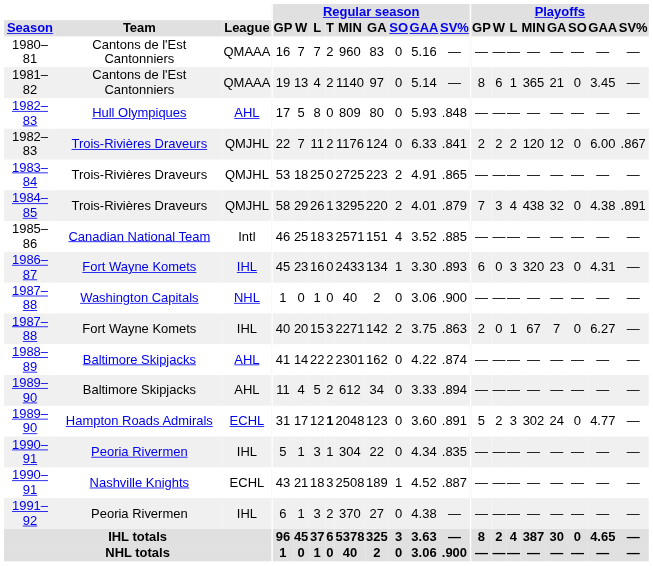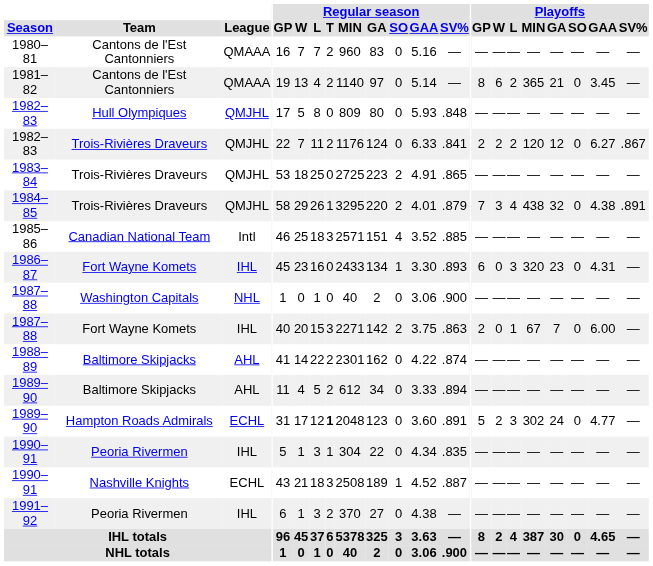 <table border="0" cellpadding="1" cellspacing="0" style="width:90%; text-align:center;">
 <tr bgcolor="#e0e0e0">
 <th colspan="3" bgcolor="#ffffff"></th>
 <th rowspan="99" bgcolor="#ffffff"></th>
 <th colspan="9" bgcolor="#e0e0e0"><a href='#'>Regular season</a></th>
 <th rowspan="99" bgcolor="#ffffff"></th>
 <th colspan="8" bgcolor="#e0e0e0"><a href='#'>Playoffs</a></th>
 </tr>
 <tr bgcolor="#e0e0e0">
 <th><a href='#'>Season</a></th>
 <th>Team</th>
 <th>League</th>
 <th>GP</th>
 <th>W</th>
 <th>L</th>
 <th>T</th>
 <th>MIN</th>
 <th>GA</th>
 <th><a href='#'>SO</a></th>
 <th><a href='#'>GAA</a></th>
 <th><a href='#'>SV%</a></th>
 <th>GP</th>
 <th>W</th>
 <th>L</th>
 <th>MIN</th>
 <th>GA</th>
 <th>SO</th>
 <th>GAA</th>
 <th>SV%</th>
 </tr>
 <tr>
 <td>1980–81</td>
 <td>Cantons de l'Est Cantonniers</td>
 <td>QMAAA</td>
 <td>16</td>
 <td>7</td>
 <td>7</td>
 <td>2</td>
 <td>960</td>
 <td>83</td>
 <td>0</td>
 <td>5.16</td>
 <td>—</td>
 <td>—</td>
 <td>—</td>
 <td>—</td>
 <td>—</td>
 <td>—</td>
 <td>—</td>
 <td>—</td>
 <td>—</td>
 </tr>
 <tr bgcolor="#f0f0f0">
 <td>1981–82</td>
 <td>Cantons de l'Est Cantonniers</td>
 <td>QMAAA</td>
 <td>19</td>
 <td>13</td>
 <td>4</td>
 <td>2</td>
 <td>1140</td>
 <td>97</td>
 <td>0</td>
 <td>5.14</td>
 <td>—</td>
 <td>8</td>
 <td>6</td>
-<td>1</td>
+<td>2</td>
 <td>365</td>
 <td>21</td>
 <td>0</td>
 <td>3.45</td>
 <td>—</td>
 </tr>
 <tr>
 <td><a href='#'>1982–83</a></td>
 <td><a href='#'>Hull Olympiques</a></td>
-<td><a href='#'>AHL</a></td>
+<td><a href='#'>QMJHL</a></td>
 <td>17</td>
 <td>5</td>
 <td>8</td>
 <td>0</td>
 <td>809</td>
 <td>80</td>
 <td>0</td>
 <td>5.93</td>
 <td>.848</td>
 <td>—</td>
 <td>—</td>
 <td>—</td>
 <td>—</td>
 <td>—</td>
 <td>—</td>
 <td>—</td>
 <td>—</td>
 </tr>
 <tr bgcolor="#f0f0f0">
 <td>1982–83</td>
 <td><a href='#'>Trois-Rivières Draveurs</a></td>
 <td>QMJHL</td>
 <td>22</td>
 <td>7</td>
 <td>11</td>
 <td>2</td>
 <td>1176</td>
 <td>124</td>
 <td>0</td>
 <td>6.33</td>
 <td>.841</td>
 <td>2</td>
 <td>2</td>
 <td>2</td>
 <td>120</td>
 <td>12</td>
 <td>0</td>
-<td>6.00</td>
+<td>6.27</td>
 <td>.867</td>
 </tr>
 <tr>
 <td><a href='#'>1983–84</a></td>
 <td>Trois-Rivières Draveurs</td>
 <td>QMJHL</td>
 <td>53</td>
 <td>18</td>
 <td>25</td>
 <td>0</td>
 <td>2725</td>
 <td>223</td>
 <td>2</td>
 <td>4.91</td>
 <td>.865</td>
 <td>—</td>
 <td>—</td>
 <td>—</td>
 <td>—</td>
 <td>—</td>
 <td>—</td>
 <td>—</td>
 <td>—</td>
 </tr>
 <tr bgcolor="#f0f0f0">
 <td><a href='#'>1984–85</a></td>
 <td>Trois-Rivières Draveurs</td>
 <td>QMJHL</td>
 <td>58</td>
 <td>29</td>
 <td>26</td>
 <td>1</td>
 <td>3295</td>
 <td>220</td>
 <td>2</td>
 <td>4.01</td>
 <td>.879</td>
 <td>7</td>
 <td>3</td>
 <td>4</td>
 <td>438</td>
 <td>32</td>
 <td>0</td>
 <td>4.38</td>
 <td>.891</td>
 </tr>
 <tr>
 <td>1985–86</td>
 <td><a href='#'>Canadian National Team</a></td>
 <td>Intl</td>
 <td>46</td>
 <td>25</td>
 <td>18</td>
 <td>3</td>
 <td>2571</td>
 <td>151</td>
 <td>4</td>
 <td>3.52</td>
 <td>.885</td>
 <td>—</td>
 <td>—</td>
 <td>—</td>
 <td>—</td>
 <td>—</td>
 <td>—</td>
 <td>—</td>
 <td>—</td>
 </tr>
 <tr bgcolor="#f0f0f0">
 <td><a href='#'>1986–87</a></td>
 <td><a href='#'>Fort Wayne Komets</a></td>
 <td><a href='#'>IHL</a></td>
 <td>45</td>
 <td>23</td>
 <td>16</td>
 <td>0</td>
 <td>2433</td>
 <td>134</td>
 <td>1</td>
 <td>3.30</td>
 <td>.893</td>
 <td>6</td>
 <td>0</td>
 <td>3</td>
 <td>320</td>
 <td>23</td>
 <td>0</td>
 <td>4.31</td>
 <td>—</td>
 </tr>
 <tr>
 <td><a href='#'>1987–88</a></td>
 <td><a href='#'>Washington Capitals</a></td>
 <td><a href='#'>NHL</a></td>
 <td>1</td>
 <td>0</td>
 <td>1</td>
 <td>0</td>
 <td>40</td>
 <td>2</td>
 <td>0</td>
 <td>3.06</td>
 <td>.900</td>
 <td>—</td>
 <td>—</td>
 <td>—</td>
 <td>—</td>
 <td>—</td>
 <td>—</td>
 <td>—</td>
 <td>—</td>
 </tr>
 <tr bgcolor="#f0f0f0">
 <td><a href='#'>1987–88</a></td>
 <td>Fort Wayne Komets</td>
 <td>IHL</td>
 <td>40</td>
 <td>20</td>
 <td>15</td>
 <td>3</td>
 <td>2271</td>
 <td>142</td>
 <td>2</td>
 <td>3.75</td>
 <td>.863</td>
 <td>2</td>
 <td>0</td>
 <td>1</td>
 <td>67</td>
 <td>7</td>
 <td>0</td>
-<td>6.27</td>
+<td>6.00</td>
 <td>—</td>
 </tr>
 <tr>
 <td><a href='#'>1988–89</a></td>
 <td><a href='#'>Baltimore Skipjacks</a></td>
 <td><a href='#'>AHL</a></td>
 <td>41</td>
 <td>14</td>
 <td>22</td>
 <td>2</td>
 <td>2301</td>
 <td>162</td>
 <td>0</td>
 <td>4.22</td>
 <td>.874</td>
 <td>—</td>
 <td>—</td>
 <td>—</td>
 <td>—</td>
 <td>—</td>
 <td>—</td>
 <td>—</td>
 <td>—</td>
 </tr>
 <tr bgcolor="#f0f0f0">
 <td><a href='#'>1989–90</a></td>
 <td>Baltimore Skipjacks</td>
 <td>AHL</td>
 <td>11</td>
 <td>4</td>
 <td>5</td>
 <td>2</td>
 <td>612</td>
 <td>34</td>
 <td>0</td>
 <td>3.33</td>
 <td>.894</td>
 <td>—</td>
 <td>—</td>
 <td>—</td>
 <td>—</td>
 <td>—</td>
 <td>—</td>
 <td>—</td>
 <td>—</td>
 </tr>
 <tr>
 <td><a href='#'>1989–90</a></td>
 <td><a href='#'>Hampton Roads Admirals</a></td>
 <td><a href='#'>ECHL</a></td>
 <td>31</td>
 <td>17</td>
 <td>12</td>
 <td><strong>1</strong></td>
 <td>2048</td>
 <td>123</td>
 <td>0</td>
 <td>3.60</td>
 <td>.891</td>
 <td>5</td>
 <td>2</td>
 <td>3</td>
 <td>302</td>
 <td>24</td>
 <td>0</td>
 <td>4.77</td>
 <td>—</td>
 </tr>
 <tr bgcolor="#f0f0f0">
 <td><a href='#'>1990–91</a></td>
 <td><a href='#'>Peoria Rivermen</a></td>
 <td>IHL</td>
 <td>5</td>
 <td>1</td>
 <td>3</td>
 <td>1</td>
 <td>304</td>
 <td>22</td>
 <td>0</td>
 <td>4.34</td>
 <td>.835</td>
 <td>—</td>
 <td>—</td>
 <td>—</td>
 <td>—</td>
 <td>—</td>
 <td>—</td>
 <td>—</td>
 <td>—</td>
 </tr>
 <tr>
 <td><a href='#'>1990–91</a></td>
 <td><a href='#'>Nashville Knights</a></td>
 <td>ECHL</td>
 <td>43</td>
 <td>21</td>
 <td>18</td>
 <td>3</td>
 <td>2508</td>
 <td>189</td>
 <td>1</td>
 <td>4.52</td>
 <td>.887</td>
 <td>—</td>
 <td>—</td>
 <td>—</td>
 <td>—</td>
 <td>—</td>
 <td>—</td>
 <td>—</td>
 <td>—</td>
 </tr>
 <tr bgcolor="#f0f0f0">
 <td><a href='#'>1991–92</a></td>
 <td>Peoria Rivermen</td>
 <td>IHL</td>
 <td>6</td>
 <td>1</td>
 <td>3</td>
 <td>2</td>
 <td>370</td>
 <td>27</td>
 <td>0</td>
 <td>4.38</td>
 <td>—</td>
 <td>—</td>
 <td>—</td>
 <td>—</td>
 <td>—</td>
 <td>—</td>
 <td>—</td>
 <td>—</td>
 <td>—</td>
 </tr>
 <tr bgcolor="#e0e0e0">
 <th colspan=3>IHL totals</th>
 <th>96</th>
 <th>45</th>
 <th>37</th>
 <th>6</th>
 <th>5378</th>
 <th>325</th>
 <th>3</th>
 <th>3.63</th>
 <th>—</th>
 <th>8</th>
 <th>2</th>
 <th>4</th>
 <th>387</th>
 <th>30</th>
 <th>0</th>
 <th>4.65</th>
 <th>—</th>
 </tr>
 <tr bgcolor="#e0e0e0">
 <th colspan=3>NHL totals</th>
 <th>1</th>
 <th>0</th>
 <th>1</th>
 <th>0</th>
 <th>40</th>
 <th>2</th>
 <th>0</th>
 <th>3.06</th>
 <th>.900</th>
 <th>—</th>
 <th>—</th>
 <th>—</th>
 <th>—</th>
 <th>—</th>
 <th>—</th>
 <th>—</th>
 <th>—</th>
 </tr>
 </table>
